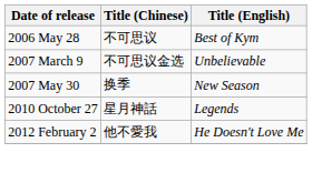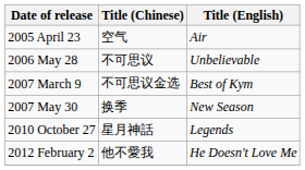 <table class="wikitable">
 <tr>
 <th>Date of release</th>
 <th>Title (Chinese)</th>
 <th>Title (English)</th>
 </tr>
 <tr>
+<td>2005 April 23</td>
+<td>空气</td>
+<td><em>Air</em></td>
+</tr>
+<tr>
 <td>2006 May 28</td>
 <td>不可思议</td>
-<td><em>Best of Kym</em></td>
+<td><em>Unbelievable</em></td>
 </tr>
 <tr>
 <td>2007 March 9</td>
 <td>不可思议金选</td>
-<td><em>Unbelievable</em></td>
+<td><em>Best of Kym</em></td>
 </tr>
 <tr>
 <td>2007 May 30</td>
 <td>换季</td>
 <td><em>New Season</em></td>
 </tr>
 <tr>
 <td>2010 October 27</td>
 <td>星月神話</td>
 <td><em>Legends</em></td>
 </tr>
 <tr>
 <td>2012 February 2</td>
 <td>他不愛我</td>
 <td><em>He Doesn't Love Me</em></td>
 </tr>
 <tr>
 </tr>
 </table>
